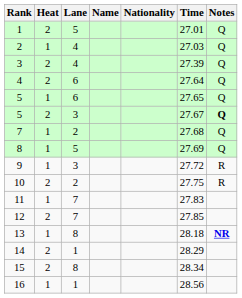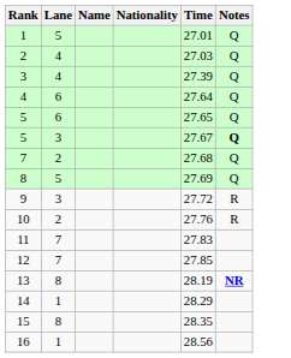 <table class="wikitable sortable" style="text-align:center">
 <tr>
 <th>Rank</th>
-<th>Heat</th>
 <th>Lane</th>
 <th>Name</th>
 <th>Nationality</th>
 <th>Time</th>
 <th>Notes</th>
 </tr>
 <tr bgcolor=ccffcc>
 <td>1</td>
-<td>2</td>
 <td>5</td>
 <td align=left></td>
 <td align=left></td>
 <td>27.01</td>
 <td>Q</td>
 </tr>
 <tr bgcolor=ccffcc>
 <td>2</td>
-<td>1</td>
 <td>4</td>
 <td align=left></td>
 <td align=left></td>
 <td>27.03</td>
 <td>Q</td>
 </tr>
 <tr bgcolor=ccffcc>
 <td>3</td>
-<td>2</td>
 <td>4</td>
 <td align=left></td>
 <td align=left></td>
 <td>27.39</td>
 <td>Q</td>
 </tr>
 <tr bgcolor=ccffcc>
 <td>4</td>
-<td>2</td>
 <td>6</td>
 <td align=left></td>
 <td align=left></td>
 <td>27.64</td>
 <td>Q</td>
 </tr>
 <tr bgcolor=ccffcc>
 <td>5</td>
-<td>1</td>
 <td>6</td>
 <td align=left></td>
 <td align=left></td>
 <td>27.65</td>
 <td>Q</td>
 </tr>
 <tr bgcolor=ccffcc>
 <td>5</td>
-<td>2</td>
 <td>3</td>
 <td align=left></td>
 <td align=left></td>
 <td>27.67</td>
 <td><strong>Q</strong></td>
 </tr>
 <tr bgcolor=ccffcc>
 <td>7</td>
-<td>1</td>
 <td>2</td>
 <td align=left></td>
 <td align=left></td>
 <td>27.68</td>
 <td>Q</td>
 </tr>
 <tr bgcolor=ccffcc>
 <td>8</td>
-<td>1</td>
 <td>5</td>
 <td align=left></td>
 <td align=left></td>
 <td>27.69</td>
 <td>Q</td>
 </tr>
 <tr>
 <td>9</td>
-<td>1</td>
 <td>3</td>
 <td align=left></td>
 <td align=left></td>
 <td>27.72</td>
 <td>R</td>
 </tr>
 <tr>
 <td>10</td>
 <td>2</td>
-<td>2</td>
 <td align=left></td>
 <td align=left></td>
-<td>27.75</td>
+<td>27.76</td>
 <td>R</td>
 </tr>
 <tr>
 <td>11</td>
-<td>1</td>
 <td>7</td>
 <td align=left></td>
 <td align=left></td>
 <td>27.83</td>
 <td></td>
 </tr>
 <tr>
 <td>12</td>
-<td>2</td>
 <td>7</td>
 <td align=left></td>
 <td align=left></td>
 <td>27.85</td>
 <td></td>
 </tr>
 <tr>
 <td>13</td>
-<td>1</td>
 <td>8</td>
 <td align=left></td>
 <td align=left></td>
-<td>28.18</td>
+<td>28.19</td>
 <td><strong><a href='#'>NR</a></strong></td>
 </tr>
 <tr>
 <td>14</td>
-<td>2</td>
 <td>1</td>
 <td align=left></td>
 <td align=left></td>
 <td>28.29</td>
 <td></td>
 </tr>
 <tr>
 <td>15</td>
-<td>2</td>
 <td>8</td>
 <td align=left></td>
 <td align=left></td>
-<td>28.34</td>
+<td>28.35</td>
 <td></td>
 </tr>
 <tr>
 <td>16</td>
-<td>1</td>
 <td>1</td>
 <td align=left></td>
 <td align=left></td>
 <td>28.56</td>
 <td></td>
 </tr>
 </table>
